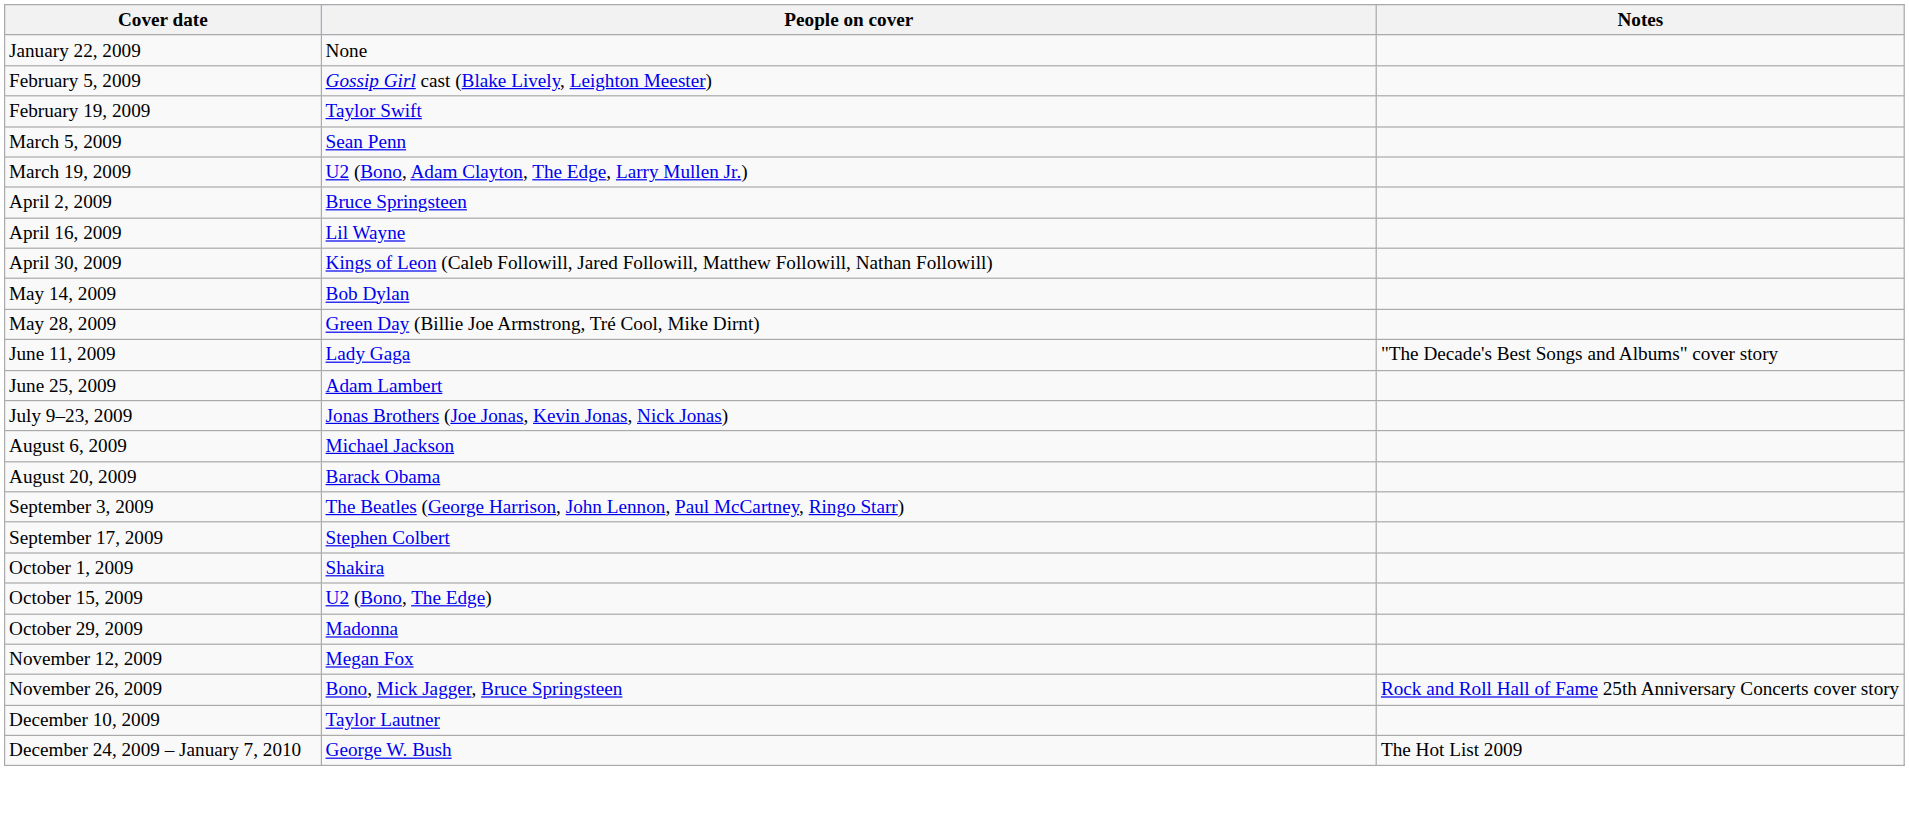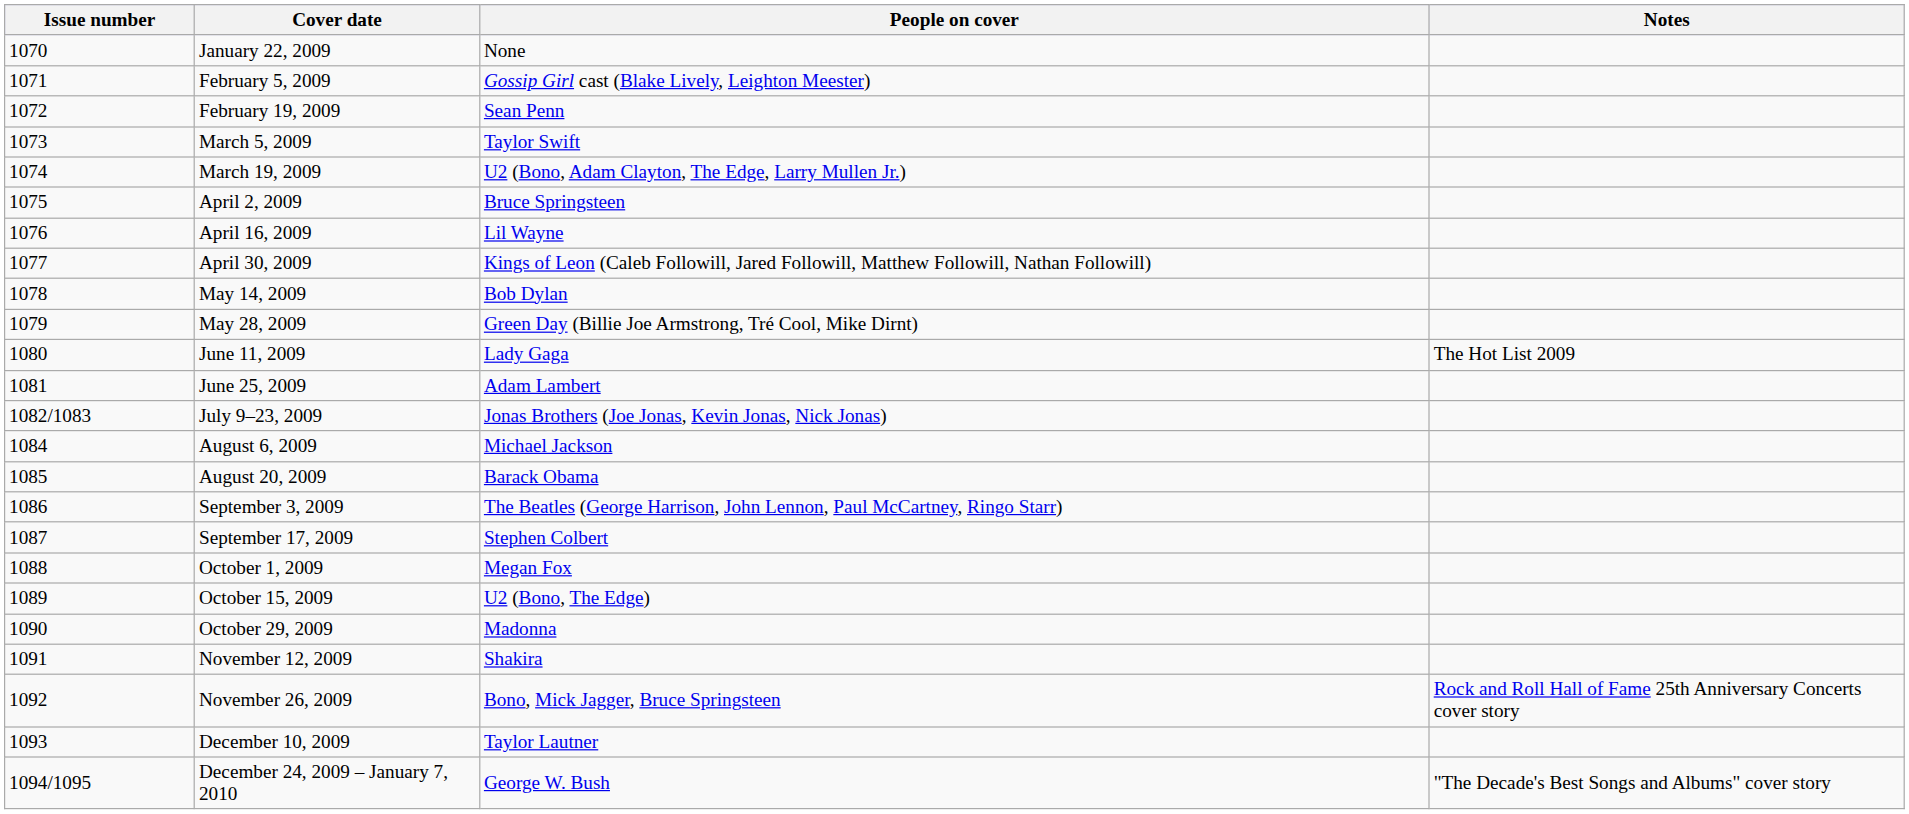 <table class="wikitable sortable" style="margin:auto;width:100%;">
 <tr style="background:#ccf;">
+<th style="width:10%;">Issue number</th>
 <th style="width:15%;">Cover date</th>
 <th style="width:50%;">People on cover</th>
 <th style="width:25%;">Notes</th>
 </tr>
 <tr>
+<td>1070</td>
 <td>January 22, 2009</td>
 <td>None</td>
 <td></td>
 </tr>
 <tr>
+<td>1071</td>
 <td>February 5, 2009</td>
 <td><em><a href='#'>Gossip Girl</a></em> cast (<a href='#'>Blake Lively</a>, <a href='#'>Leighton Meester</a>)</td>
 <td></td>
 </tr>
 <tr>
+<td>1072</td>
 <td>February 19, 2009</td>
+<td><a href='#'>Sean Penn</a></td>
+<td></td>
+</tr>
+<tr>
+<td>1073</td>
+<td>March 5, 2009</td>
 <td><a href='#'>Taylor Swift</a></td>
 <td></td>
 </tr>
 <tr>
-<td>March 5, 2009</td>
-<td><a href='#'>Sean Penn</a></td>
-<td></td>
-</tr>
-<tr>
+<td>1074</td>
 <td>March 19, 2009</td>
 <td><a href='#'>U2</a> (<a href='#'>Bono</a>, <a href='#'>Adam Clayton</a>, <a href='#'>The Edge</a>, <a href='#'>Larry Mullen Jr.</a>)</td>
 <td></td>
 </tr>
 <tr>
+<td>1075</td>
 <td>April 2, 2009</td>
 <td><a href='#'>Bruce Springsteen</a></td>
 <td></td>
 </tr>
 <tr>
+<td>1076</td>
 <td>April 16, 2009</td>
 <td><a href='#'>Lil Wayne</a></td>
 <td></td>
 </tr>
 <tr>
+<td>1077</td>
 <td>April 30, 2009</td>
 <td><a href='#'>Kings of Leon</a> (Caleb Followill, Jared Followill, Matthew Followill, Nathan Followill)</td>
 <td></td>
 </tr>
 <tr>
+<td>1078</td>
 <td>May 14, 2009</td>
 <td><a href='#'>Bob Dylan</a></td>
 <td></td>
 </tr>
 <tr>
+<td>1079</td>
 <td>May 28, 2009</td>
 <td><a href='#'>Green Day</a> (Billie Joe Armstrong, Tré Cool, Mike Dirnt)</td>
 <td></td>
 </tr>
 <tr>
+<td>1080</td>
 <td>June 11, 2009</td>
 <td><a href='#'>Lady Gaga</a></td>
-<td>"The Decade's Best Songs and Albums" cover story</td>
+<td>The Hot List 2009</td>
 </tr>
 <tr>
+<td>1081</td>
 <td>June 25, 2009</td>
 <td><a href='#'>Adam Lambert</a></td>
 <td></td>
 </tr>
 <tr>
+<td>1082/1083</td>
 <td>July 9–23, 2009</td>
 <td><a href='#'>Jonas Brothers</a> (<a href='#'>Joe Jonas</a>, <a href='#'>Kevin Jonas</a>, <a href='#'>Nick Jonas</a>)</td>
 <td></td>
 </tr>
 <tr>
+<td>1084</td>
 <td>August 6, 2009</td>
 <td><a href='#'>Michael Jackson</a></td>
 <td></td>
 </tr>
 <tr>
+<td>1085</td>
 <td>August 20, 2009</td>
 <td><a href='#'>Barack Obama</a></td>
 <td></td>
 </tr>
 <tr>
+<td>1086</td>
 <td>September 3, 2009</td>
 <td><a href='#'>The Beatles</a> (<a href='#'>George Harrison</a>, <a href='#'>John Lennon</a>, <a href='#'>Paul McCartney</a>, <a href='#'>Ringo Starr</a>)</td>
 <td></td>
 </tr>
 <tr>
+<td>1087</td>
 <td>September 17, 2009</td>
 <td><a href='#'>Stephen Colbert</a></td>
 <td></td>
 </tr>
 <tr>
+<td>1088</td>
 <td>October 1, 2009</td>
-<td><a href='#'>Shakira</a></td>
+<td><a href='#'>Megan Fox</a></td>
 <td></td>
 </tr>
 <tr>
+<td>1089</td>
 <td>October 15, 2009</td>
 <td><a href='#'>U2</a> (<a href='#'>Bono</a>, <a href='#'>The Edge</a>)</td>
 <td></td>
 </tr>
 <tr>
+<td>1090</td>
 <td>October 29, 2009</td>
 <td><a href='#'>Madonna</a></td>
 <td></td>
 </tr>
 <tr>
+<td>1091</td>
 <td>November 12, 2009</td>
-<td><a href='#'>Megan Fox</a></td>
+<td><a href='#'>Shakira</a></td>
 <td></td>
 </tr>
 <tr>
+<td>1092</td>
 <td>November 26, 2009</td>
 <td><a href='#'>Bono</a>, <a href='#'>Mick Jagger</a>, <a href='#'>Bruce Springsteen</a></td>
 <td><a href='#'>Rock and Roll Hall of Fame</a> 25th Anniversary Concerts cover story</td>
 </tr>
 <tr>
+<td>1093</td>
 <td>December 10, 2009</td>
 <td><a href='#'>Taylor Lautner</a></td>
 <td></td>
 </tr>
 <tr>
+<td>1094/1095</td>
 <td>December 24, 2009 – January 7, 2010</td>
 <td><a href='#'>George W. Bush</a></td>
-<td>The Hot List 2009</td>
+<td>"The Decade's Best Songs and Albums" cover story</td>
 </tr>
 </table>
